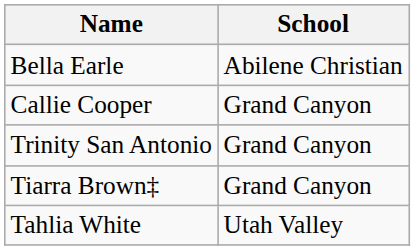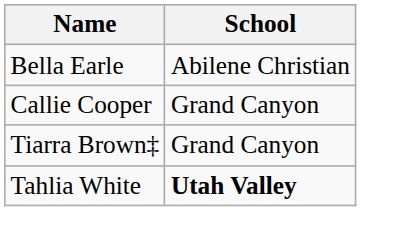 <table class="wikitable">
 <tr>
 <th>Name</th>
 <th>School</th>
 </tr>
 <tr>
 <td>Bella Earle</td>
 <td>Abilene Christian</td>
 </tr>
 <tr>
 <td>Callie Cooper</td>
 <td>Grand Canyon</td>
 </tr>
 <tr>
-<td>Trinity San Antonio</td>
-<td>Grand Canyon</td>
-</tr>
-<tr>
 <td>Tiarra Brown‡</td>
 <td>Grand Canyon</td>
 </tr>
 <tr>
 <td>Tahlia White</td>
-<td>Utah Valley</td>
+<td><strong>Utah Valley</strong></td>
 </tr>
 </table>
